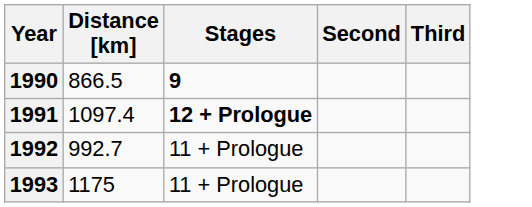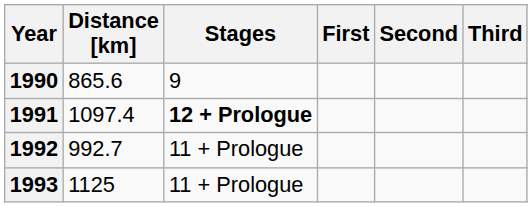 <table class="wikitable">
 <tr>
 <th>Year</th>
 <th>Distance<br>[km]</th>
 <th>Stages</th>
+<th>First</th>
 <th>Second</th>
 <th>Third</th>
 </tr>
 <tr>
 <th>1990</th>
-<td>866.5</td>
-<td><strong>9</strong></td>
+<td>865.6</td>
+<td>9</td>
+<td></td>
 <td></td>
 <td></td>
 </tr>
 <tr>
 <th>1991</th>
 <td>1097.4</td>
 <td><strong>12 + Prologue</strong></td>
 <td></td>
 <td></td>
+<td></td>
 </tr>
 <tr>
 <th>1992</th>
 <td>992.7</td>
 <td>11 + Prologue</td>
 <td></td>
 <td></td>
+<td></td>
 </tr>
 <tr>
 <th>1993</th>
-<td>1175</td>
+<td>1125</td>
 <td>11 + Prologue</td>
+<td></td>
 <td></td>
 <td></td>
 </tr>
 </table>
